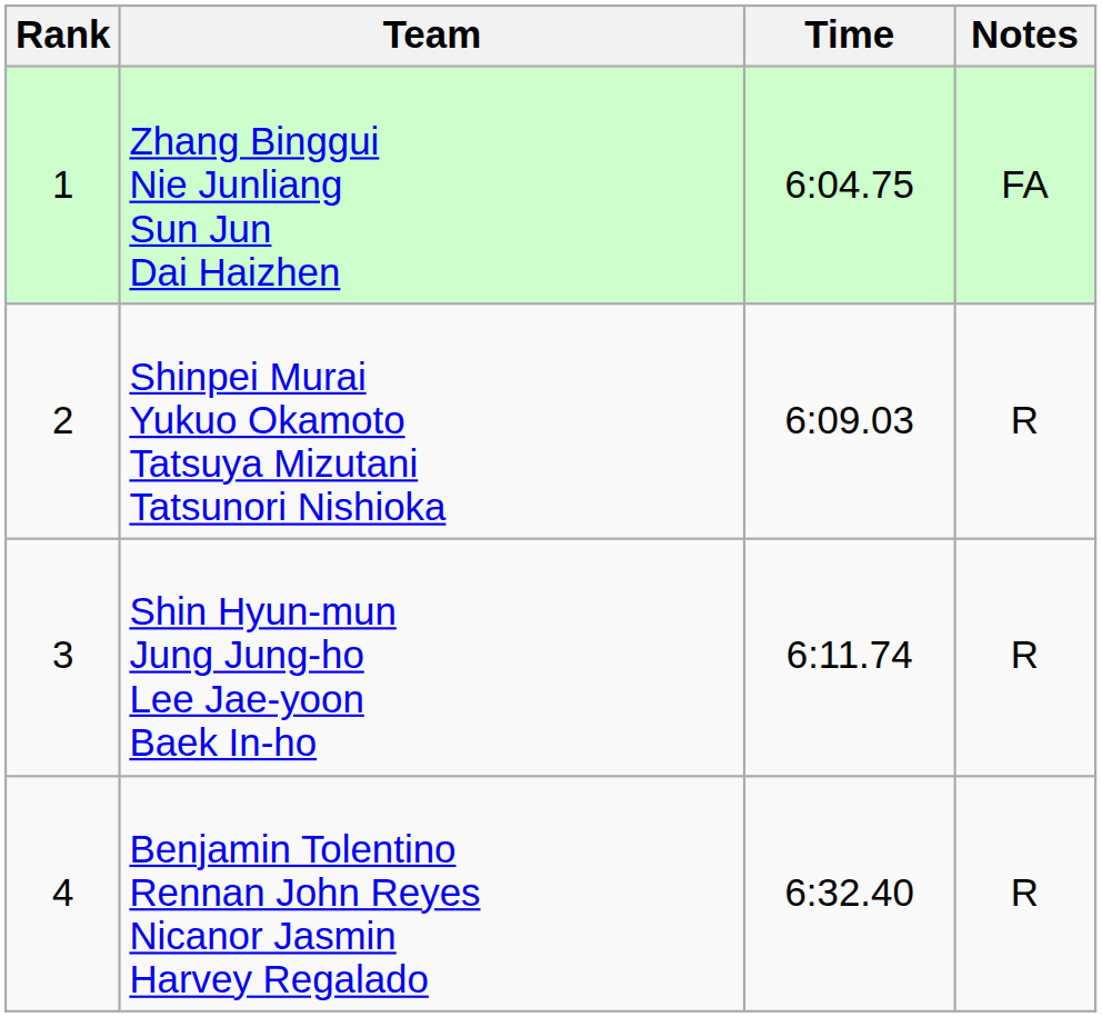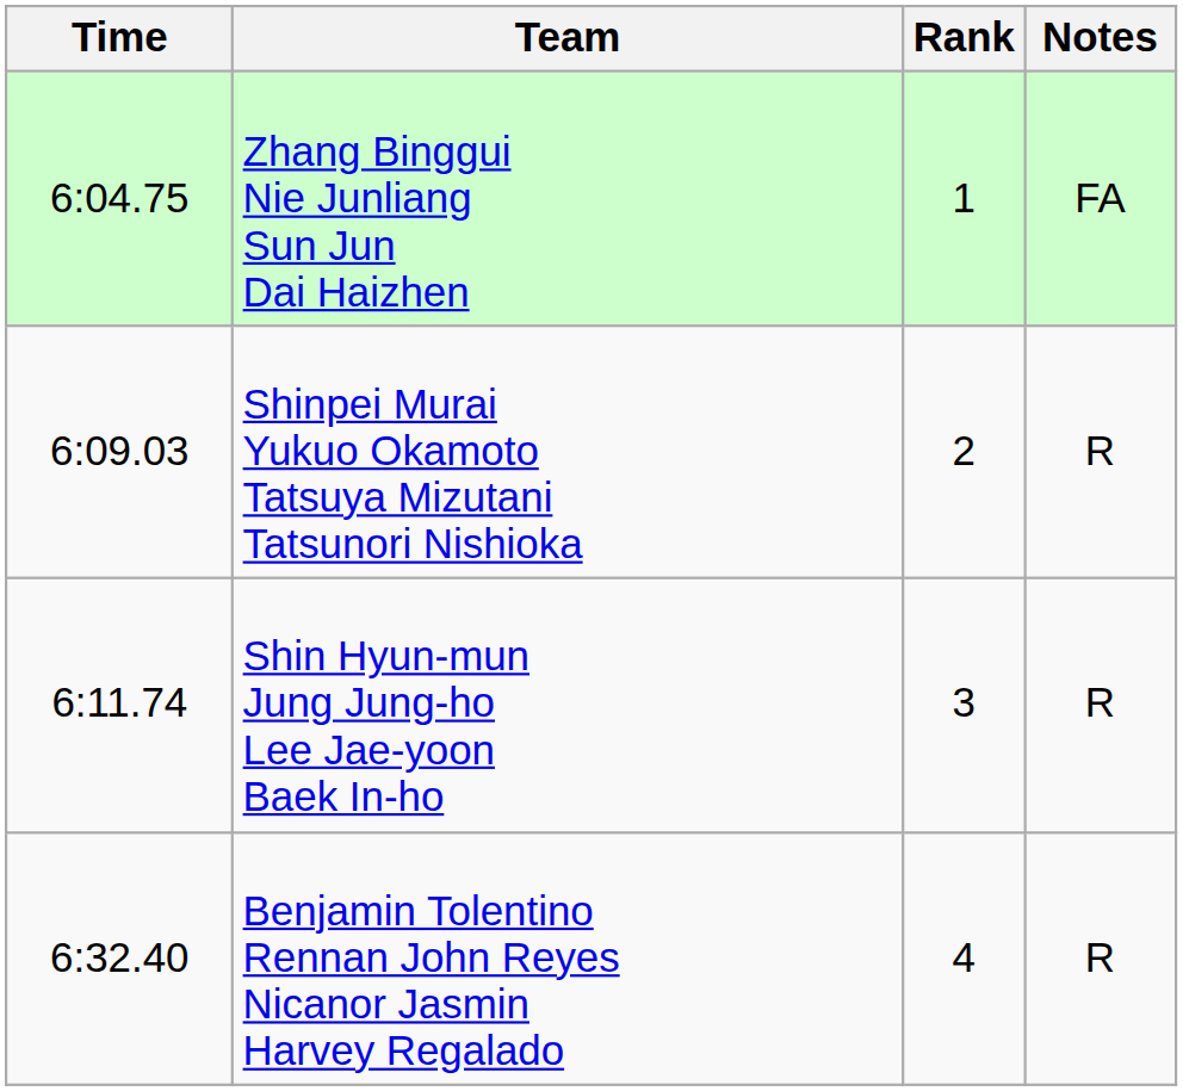 <table class=wikitable style="text-align:center">
 <tr>
+<th width=80>Time</th>
+<th width=250>Team</th>
 <th width=40>Rank</th>
-<th width=250>Team</th>
-<th width=80>Time</th>
 <th width=50>Notes</th>
 </tr>
 <tr bgcolor="ccffcc">
+<td>6:04.75</td>
+<td align=left><br><a href='#'>Zhang Binggui</a><br><a href='#'>Nie Junliang</a><br><a href='#'>Sun Jun</a><br><a href='#'>Dai Haizhen</a></td>
 <td>1</td>
-<td align=left><br><a href='#'>Zhang Binggui</a><br><a href='#'>Nie Junliang</a><br><a href='#'>Sun Jun</a><br><a href='#'>Dai Haizhen</a></td>
-<td>6:04.75</td>
 <td>FA</td>
 </tr>
 <tr>
+<td>6:09.03</td>
+<td align=left><br><a href='#'>Shinpei Murai</a><br><a href='#'>Yukuo Okamoto</a><br><a href='#'>Tatsuya Mizutani</a><br><a href='#'>Tatsunori Nishioka</a></td>
 <td>2</td>
-<td align=left><br><a href='#'>Shinpei Murai</a><br><a href='#'>Yukuo Okamoto</a><br><a href='#'>Tatsuya Mizutani</a><br><a href='#'>Tatsunori Nishioka</a></td>
-<td>6:09.03</td>
 <td>R</td>
 </tr>
 <tr>
+<td>6:11.74</td>
+<td align=left><br><a href='#'>Shin Hyun-mun</a><br><a href='#'>Jung Jung-ho</a><br><a href='#'>Lee Jae-yoon</a><br><a href='#'>Baek In-ho</a></td>
 <td>3</td>
-<td align=left><br><a href='#'>Shin Hyun-mun</a><br><a href='#'>Jung Jung-ho</a><br><a href='#'>Lee Jae-yoon</a><br><a href='#'>Baek In-ho</a></td>
-<td>6:11.74</td>
 <td>R</td>
 </tr>
 <tr>
+<td>6:32.40</td>
+<td align=left><br><a href='#'>Benjamin Tolentino</a><br><a href='#'>Rennan John Reyes</a><br><a href='#'>Nicanor Jasmin</a><br><a href='#'>Harvey Regalado</a></td>
 <td>4</td>
-<td align=left><br><a href='#'>Benjamin Tolentino</a><br><a href='#'>Rennan John Reyes</a><br><a href='#'>Nicanor Jasmin</a><br><a href='#'>Harvey Regalado</a></td>
-<td>6:32.40</td>
 <td>R</td>
 </tr>
 </table>
